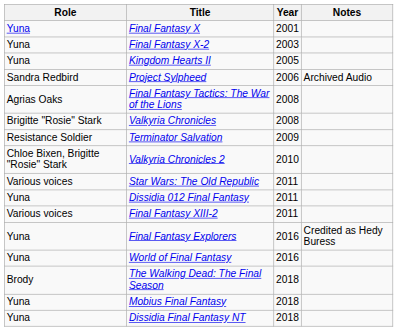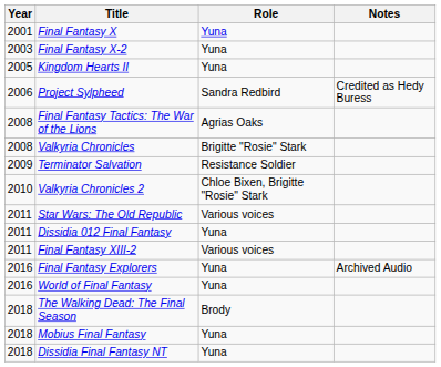 <table class="wikitable sortable">
 <tr>
+<th>Year</th>
+<th>Title</th>
 <th>Role</th>
-<th>Title</th>
-<th>Year</th>
 <th>Notes</th>
 </tr>
 <tr>
+<td>2001</td>
+<td><em><a href='#'>Final Fantasy X</a></em></td>
 <td><a href='#'>Yuna</a></td>
-<td><em><a href='#'>Final Fantasy X</a></em></td>
-<td>2001</td>
 <td></td>
 </tr>
 <tr>
+<td>2003</td>
+<td><em><a href='#'>Final Fantasy X-2</a></em></td>
 <td>Yuna</td>
-<td><em><a href='#'>Final Fantasy X-2</a></em></td>
-<td>2003</td>
 <td></td>
 </tr>
 <tr>
+<td>2005</td>
+<td><em><a href='#'>Kingdom Hearts II</a></em></td>
 <td>Yuna</td>
-<td><em><a href='#'>Kingdom Hearts II</a></em></td>
-<td>2005</td>
 <td></td>
 </tr>
 <tr>
+<td>2006</td>
+<td><em><a href='#'>Project Sylpheed</a></em></td>
 <td>Sandra Redbird</td>
-<td><em><a href='#'>Project Sylpheed</a></em></td>
-<td>2006</td>
+<td>Credited as Hedy Buress</td>
+</tr>
+<tr>
+<td>2008</td>
+<td><em><a href='#'>Final Fantasy Tactics: The War of the Lions</a></em></td>
+<td>Agrias Oaks</td>
+<td></td>
+</tr>
+<tr>
+<td>2008</td>
+<td><em><a href='#'>Valkyria Chronicles</a></em></td>
+<td>Brigitte "Rosie" Stark</td>
+<td></td>
+</tr>
+<tr>
+<td>2009</td>
+<td><em><a href='#'>Terminator Salvation</a></em></td>
+<td>Resistance Soldier</td>
+<td></td>
+</tr>
+<tr>
+<td>2010</td>
+<td><em><a href='#'>Valkyria Chronicles 2</a></em></td>
+<td>Chloe Bixen, Brigitte "Rosie" Stark</td>
+<td></td>
+</tr>
+<tr>
+<td>2011</td>
+<td><em><a href='#'>Star Wars: The Old Republic</a></em></td>
+<td>Various voices</td>
+<td></td>
+</tr>
+<tr>
+<td>2011</td>
+<td><em><a href='#'>Dissidia 012 Final Fantasy</a></em></td>
+<td>Yuna</td>
+<td></td>
+</tr>
+<tr>
+<td>2011</td>
+<td><em><a href='#'>Final Fantasy XIII-2</a></em></td>
+<td>Various voices</td>
+<td></td>
+</tr>
+<tr>
+<td>2016</td>
+<td><em><a href='#'>Final Fantasy Explorers</a></em></td>
+<td>Yuna</td>
 <td>Archived Audio</td>
 </tr>
 <tr>
-<td>Agrias Oaks</td>
-<td><em><a href='#'>Final Fantasy Tactics: The War of the Lions</a></em></td>
-<td>2008</td>
+<td>2016</td>
+<td><em><a href='#'>World of Final Fantasy</a></em></td>
+<td>Yuna</td>
 <td></td>
 </tr>
 <tr>
-<td>Brigitte "Rosie" Stark</td>
-<td><em><a href='#'>Valkyria Chronicles</a></em></td>
-<td>2008</td>
+<td>2018</td>
+<td><em><a href='#'>The Walking Dead: The Final Season</a></em></td>
+<td>Brody</td>
 <td></td>
 </tr>
 <tr>
-<td>Resistance Soldier</td>
-<td><em><a href='#'>Terminator Salvation</a></em></td>
-<td>2009</td>
+<td>2018</td>
+<td><em><a href='#'>Mobius Final Fantasy</a></em></td>
+<td>Yuna</td>
 <td></td>
 </tr>
 <tr>
-<td>Chloe Bixen, Brigitte "Rosie" Stark</td>
-<td><em><a href='#'>Valkyria Chronicles 2</a></em></td>
-<td>2010</td>
-<td></td>
-</tr>
-<tr>
-<td>Various voices</td>
-<td><em><a href='#'>Star Wars: The Old Republic</a></em></td>
-<td>2011</td>
-<td></td>
-</tr>
-<tr>
+<td>2018</td>
+<td><em><a href='#'>Dissidia Final Fantasy NT</a></em></td>
 <td>Yuna</td>
-<td><em><a href='#'>Dissidia 012 Final Fantasy</a></em></td>
-<td>2011</td>
-<td></td>
-</tr>
-<tr>
-<td>Various voices</td>
-<td><em><a href='#'>Final Fantasy XIII-2</a></em></td>
-<td>2011</td>
-<td></td>
-</tr>
-<tr>
-<td>Yuna</td>
-<td><em><a href='#'>Final Fantasy Explorers</a></em></td>
-<td>2016</td>
-<td>Credited as Hedy Buress</td>
-</tr>
-<tr>
-<td>Yuna</td>
-<td><em><a href='#'>World of Final Fantasy</a></em></td>
-<td>2016</td>
-<td></td>
-</tr>
-<tr>
-<td>Brody</td>
-<td><em><a href='#'>The Walking Dead: The Final Season</a></em></td>
-<td>2018</td>
-<td></td>
-</tr>
-<tr>
-<td>Yuna</td>
-<td><em><a href='#'>Mobius Final Fantasy</a></em></td>
-<td>2018</td>
-<td></td>
-</tr>
-<tr>
-<td>Yuna</td>
-<td><em><a href='#'>Dissidia Final Fantasy NT</a></em></td>
-<td>2018</td>
 <td></td>
 </tr>
 </table>
